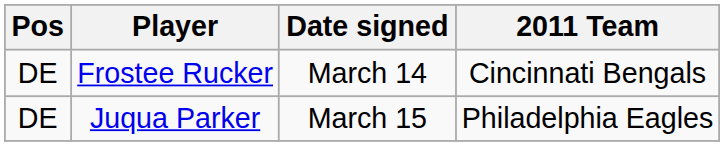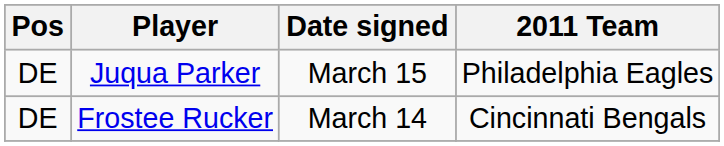 <table class="sortable wikitable">
 <tr>
 <th>Pos</th>
 <th>Player</th>
 <th>Date signed</th>
 <th>2011 Team</th>
 </tr>
 <tr style="text-align:center;">
 <td>DE</td>
+<td><a href='#'>Juqua Parker</a></td>
+<td>March 15</td>
+<td>Philadelphia Eagles</td>
+</tr>
+<tr style="text-align:center;">
+<td>DE</td>
 <td><a href='#'>Frostee Rucker</a></td>
 <td>March 14</td>
 <td>Cincinnati Bengals</td>
 </tr>
-<tr style="text-align:center;">
-<td>DE</td>
-<td><a href='#'>Juqua Parker</a></td>
-<td>March 15</td>
-<td>Philadelphia Eagles</td>
-</tr>
 </table>
